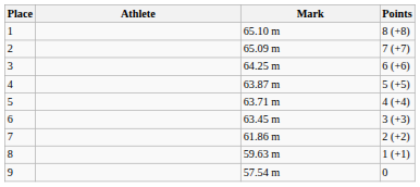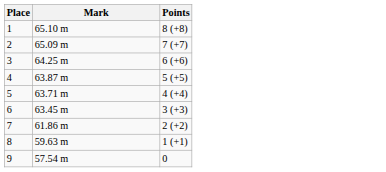 <table class="wikitable sortable">
 <tr>
 <th>Place</th>
-<th style="width:18em">Athlete</th>
 <th style="width:12em">Mark</th>
 <th>Points</th>
 </tr>
 <tr>
 <td>1</td>
-<td></td>
 <td>65.10 m</td>
 <td>8 (+8)</td>
 </tr>
 <tr>
 <td>2</td>
-<td></td>
 <td>65.09 m</td>
 <td>7 (+7)</td>
 </tr>
 <tr>
 <td>3</td>
-<td></td>
 <td>64.25 m</td>
 <td>6 (+6)</td>
 </tr>
 <tr>
 <td>4</td>
-<td></td>
 <td>63.87 m</td>
 <td>5 (+5)</td>
 </tr>
 <tr>
 <td>5</td>
-<td></td>
 <td>63.71 m</td>
 <td>4 (+4)</td>
 </tr>
 <tr>
 <td>6</td>
-<td></td>
 <td>63.45 m</td>
 <td>3 (+3)</td>
 </tr>
 <tr>
 <td>7</td>
-<td></td>
 <td>61.86 m</td>
 <td>2 (+2)</td>
 </tr>
 <tr>
 <td>8</td>
-<td></td>
 <td>59.63 m</td>
 <td>1 (+1)</td>
 </tr>
 <tr>
 <td>9</td>
-<td></td>
 <td>57.54 m</td>
 <td>0</td>
 </tr>
 </table>
